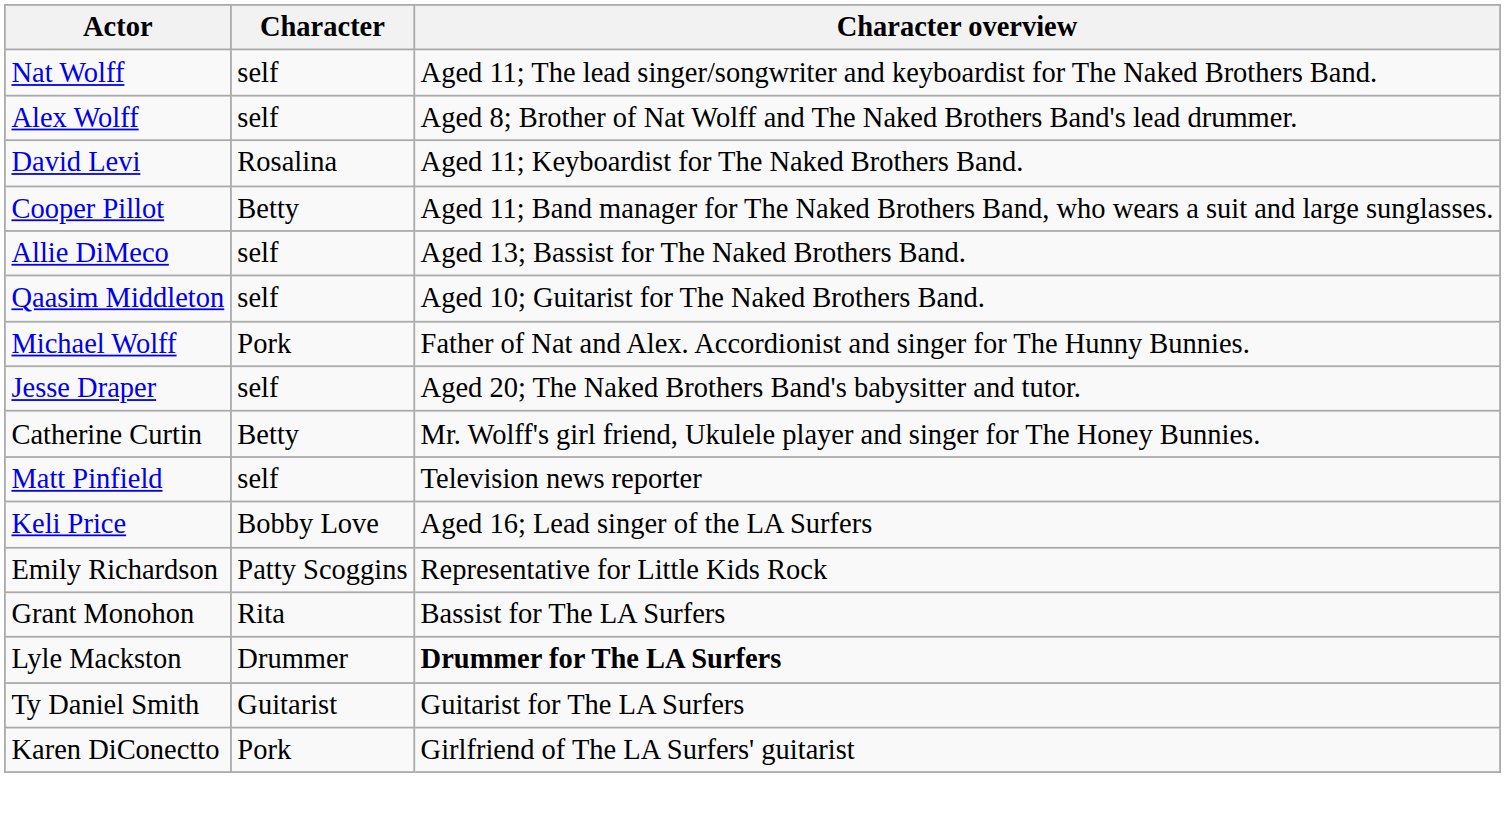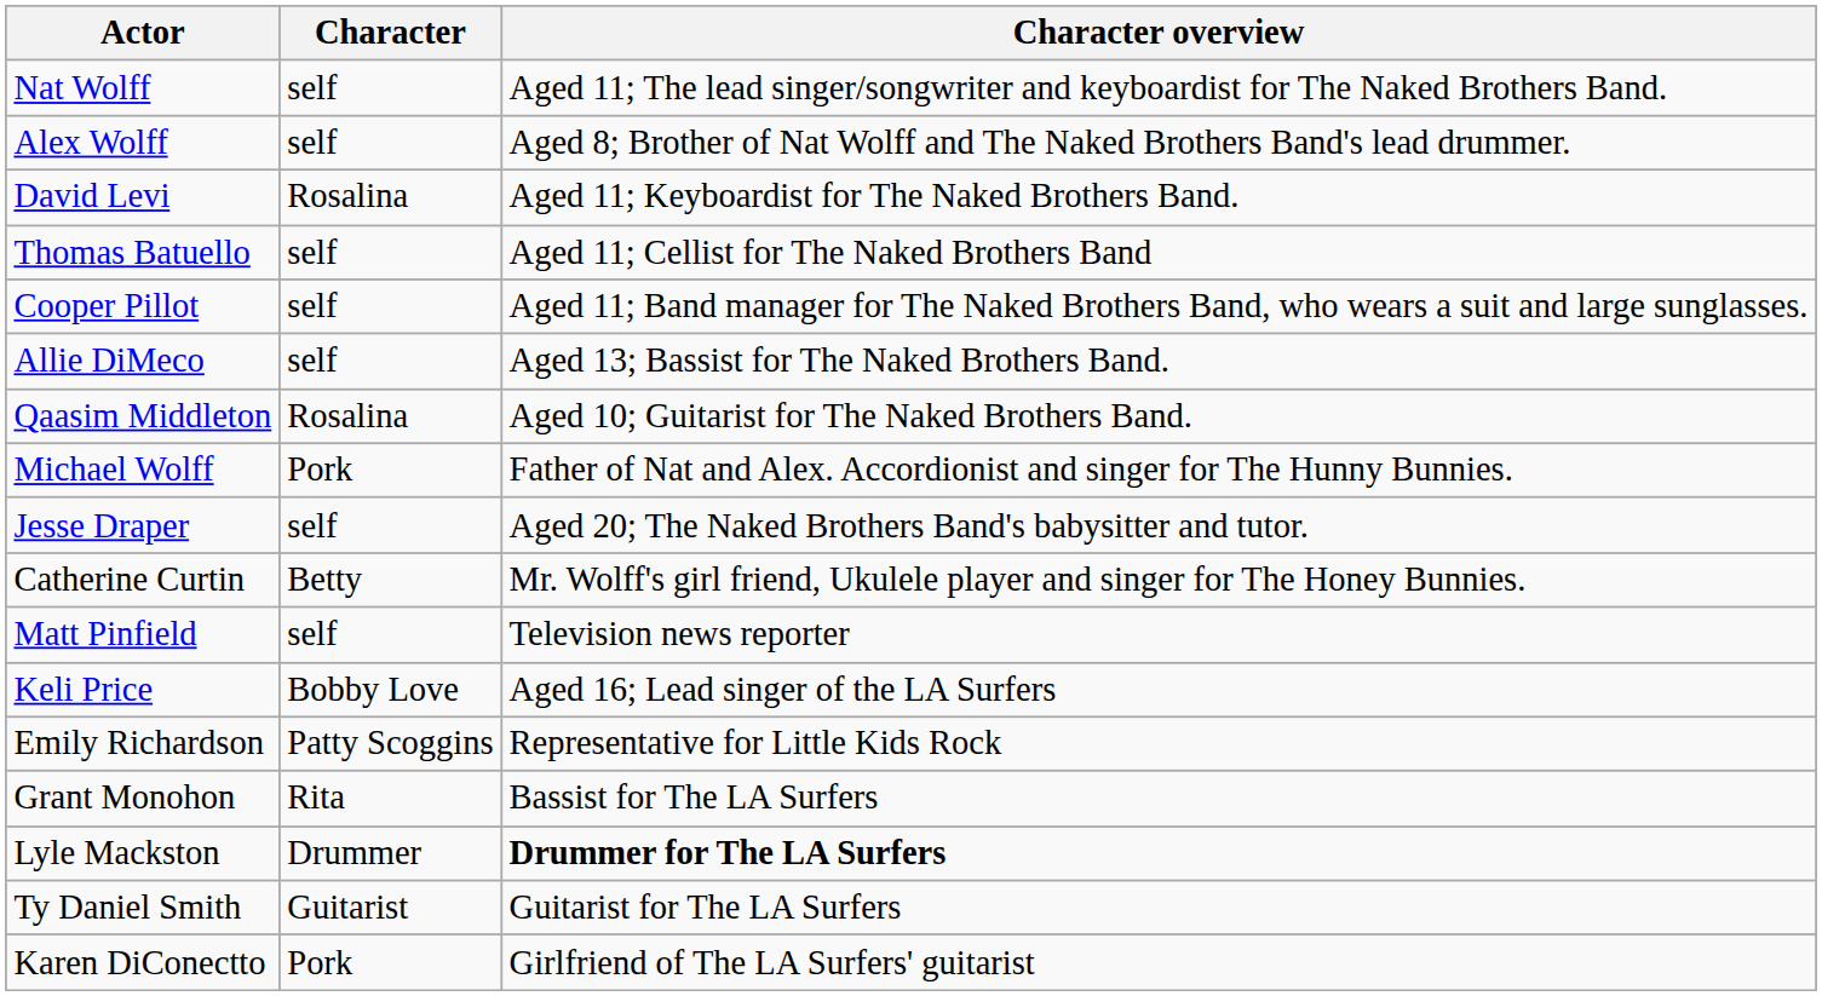 <table class="wikitable">
 <tr>
 <th>Actor</th>
 <th>Character</th>
 <th>Character overview</th>
 </tr>
 <tr>
 <td><a href='#'>Nat Wolff</a></td>
 <td>self</td>
 <td>Aged 11; The lead singer/songwriter and keyboardist for The Naked Brothers Band.</td>
 </tr>
 <tr>
 <td><a href='#'>Alex Wolff</a></td>
 <td>self</td>
 <td>Aged 8; Brother of Nat Wolff and The Naked Brothers Band's lead drummer.</td>
 </tr>
 <tr>
 <td><a href='#'>David Levi</a></td>
 <td>Rosalina</td>
 <td>Aged 11; Keyboardist for The Naked Brothers Band.</td>
 </tr>
 <tr>
+<td><a href='#'>Thomas Batuello</a></td>
+<td>self</td>
+<td>Aged 11; Cellist for The Naked Brothers Band</td>
+</tr>
+<tr>
 <td><a href='#'>Cooper Pillot</a></td>
-<td>Betty</td>
+<td>self</td>
 <td>Aged 11; Band manager for The Naked Brothers Band, who wears a suit and large sunglasses.</td>
 </tr>
 <tr>
 <td><a href='#'>Allie DiMeco</a></td>
 <td>self</td>
 <td>Aged 13; Bassist for The Naked Brothers Band.</td>
 </tr>
 <tr>
 <td><a href='#'>Qaasim Middleton</a></td>
-<td>self</td>
+<td>Rosalina</td>
 <td>Aged 10; Guitarist for The Naked Brothers Band.</td>
 </tr>
 <tr>
 <td><a href='#'>Michael Wolff</a></td>
 <td>Pork</td>
 <td>Father of Nat and Alex. Accordionist and singer for The Hunny Bunnies.</td>
 </tr>
 <tr>
 <td><a href='#'>Jesse Draper</a></td>
 <td>self</td>
 <td>Aged 20; The Naked Brothers Band's babysitter and tutor.</td>
 </tr>
 <tr>
 <td>Catherine Curtin</td>
 <td>Betty</td>
 <td>Mr. Wolff's girl friend, Ukulele player and singer for The Honey Bunnies.</td>
 </tr>
 <tr>
 <td><a href='#'>Matt Pinfield</a></td>
 <td>self</td>
 <td>Television news reporter</td>
 </tr>
 <tr>
 <td><a href='#'>Keli Price</a></td>
 <td>Bobby Love</td>
 <td>Aged 16; Lead singer of the LA Surfers</td>
 </tr>
 <tr>
 <td>Emily Richardson</td>
 <td>Patty Scoggins</td>
 <td>Representative for Little Kids Rock</td>
 </tr>
 <tr>
 <td>Grant Monohon</td>
 <td>Rita</td>
 <td>Bassist for The LA Surfers</td>
 </tr>
 <tr>
 <td>Lyle Mackston</td>
 <td>Drummer</td>
 <td><strong>Drummer for The LA Surfers</strong></td>
 </tr>
 <tr>
 <td>Ty Daniel Smith</td>
 <td>Guitarist</td>
 <td>Guitarist for The LA Surfers</td>
 </tr>
 <tr>
 <td>Karen DiConectto</td>
 <td>Pork</td>
 <td>Girlfriend of The LA Surfers' guitarist</td>
 </tr>
 </table>
